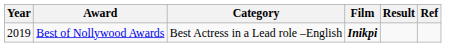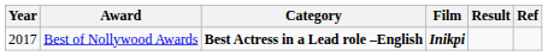 <table class="wikitable sortable">
 <tr>
 <th>Year</th>
 <th>Award</th>
 <th>Category</th>
 <th>Film</th>
 <th>Result</th>
 <th>Ref</th>
 </tr>
 <tr>
-<td>2019</td>
+<td>2017</td>
 <td><a href='#'>Best of Nollywood Awards</a></td>
-<td>Best Actress in a Lead role –English</td>
+<td><strong>Best Actress in a Lead role –English</strong></td>
 <td><strong><em>Inikpi</em></strong></td>
 <td></td>
 <td></td>
 </tr>
 </table>
